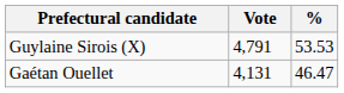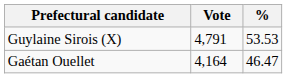 <table class="wikitable">
 <tr>
 <th bgcolor="#DDDDFF" width="200px">Prefectural candidate</th>
 <th bgcolor="#DDDDFF" width="50px">Vote</th>
 <th bgcolor="#DDDDFF" width="30px">%</th>
 </tr>
 <tr>
 <td>Guylaine Sirois (X)</td>
 <td>4,791</td>
 <td>53.53</td>
 </tr>
 <tr>
 <td>Gaétan Ouellet</td>
-<td>4,131</td>
+<td>4,164</td>
 <td>46.47</td>
 </tr>
 </table>
